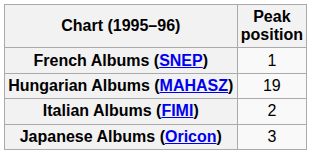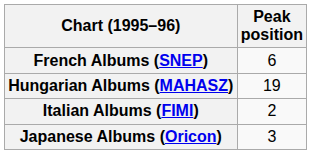 <table class="wikitable plainrowheaders sortable" border="1" style="text-align:center;">
 <tr>
 <th>Chart (1995–96)</th>
 <th>Peak<br>position</th>
 </tr>
 <tr>
 </tr>
 <tr>
 </tr>
 <tr>
 </tr>
 <tr>
 </tr>
 <tr>
 </tr>
 <tr>
 </tr>
 <tr>
 </tr>
 <tr>
 <th scope="row">French Albums (<a href='#'>SNEP</a>)</th>
-<td>1</td>
+<td>6</td>
 </tr>
 <tr>
 </tr>
 <tr>
 <th scope="row">Hungarian Albums (<a href='#'>MAHASZ</a>)</th>
 <td>19</td>
 </tr>
 <tr>
 <th scope="row">Italian Albums (<a href='#'>FIMI</a>)</th>
 <td>2</td>
 </tr>
 <tr>
 <th scope="row">Japanese Albums (<a href='#'>Oricon</a>)</th>
 <td>3</td>
 </tr>
 <tr>
 </tr>
 <tr>
 </tr>
 <tr>
 </tr>
 <tr>
 </tr>
 <tr>
 </tr>
 <tr>
 </tr>
 </table>
